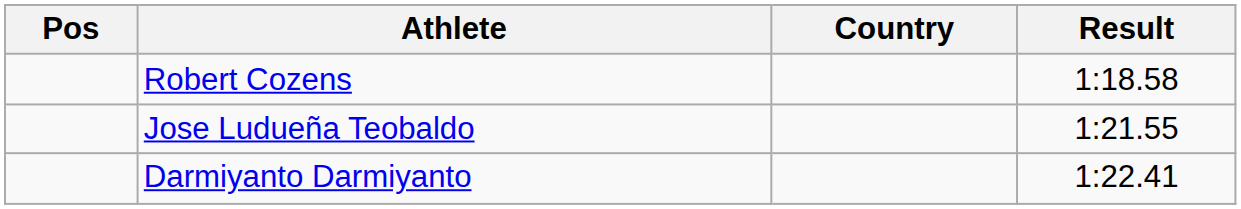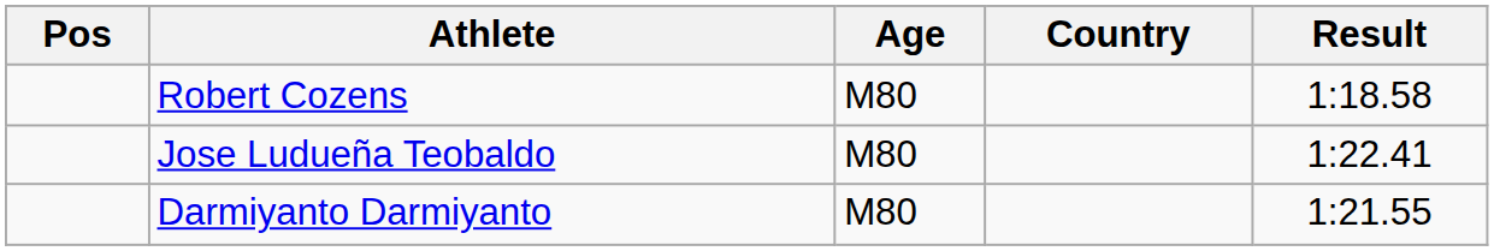 <table class="wikitable"  style="text-align:center; width:50%;">
 <tr>
 <th>Pos</th>
 <th>Athlete</th>
+<th>Age</th>
 <th>Country</th>
 <th>Result</th>
 </tr>
 <tr>
 <td align=center></td>
 <td align=left><a href='#'>Robert Cozens</a></td>
+<td align=left>M80</td>
 <td align=left></td>
 <td>1:18.58</td>
 </tr>
 <tr>
 <td align=center></td>
 <td align=left><a href='#'>Jose Ludueña Teobaldo</a></td>
+<td align=left>M80</td>
 <td align=left></td>
-<td>1:21.55</td>
+<td>1:22.41</td>
 </tr>
 <tr>
 <td align=center></td>
 <td align=left><a href='#'>Darmiyanto Darmiyanto</a></td>
+<td align=left>M80</td>
 <td align=left></td>
-<td>1:22.41</td>
+<td>1:21.55</td>
 </tr>
 </table>
